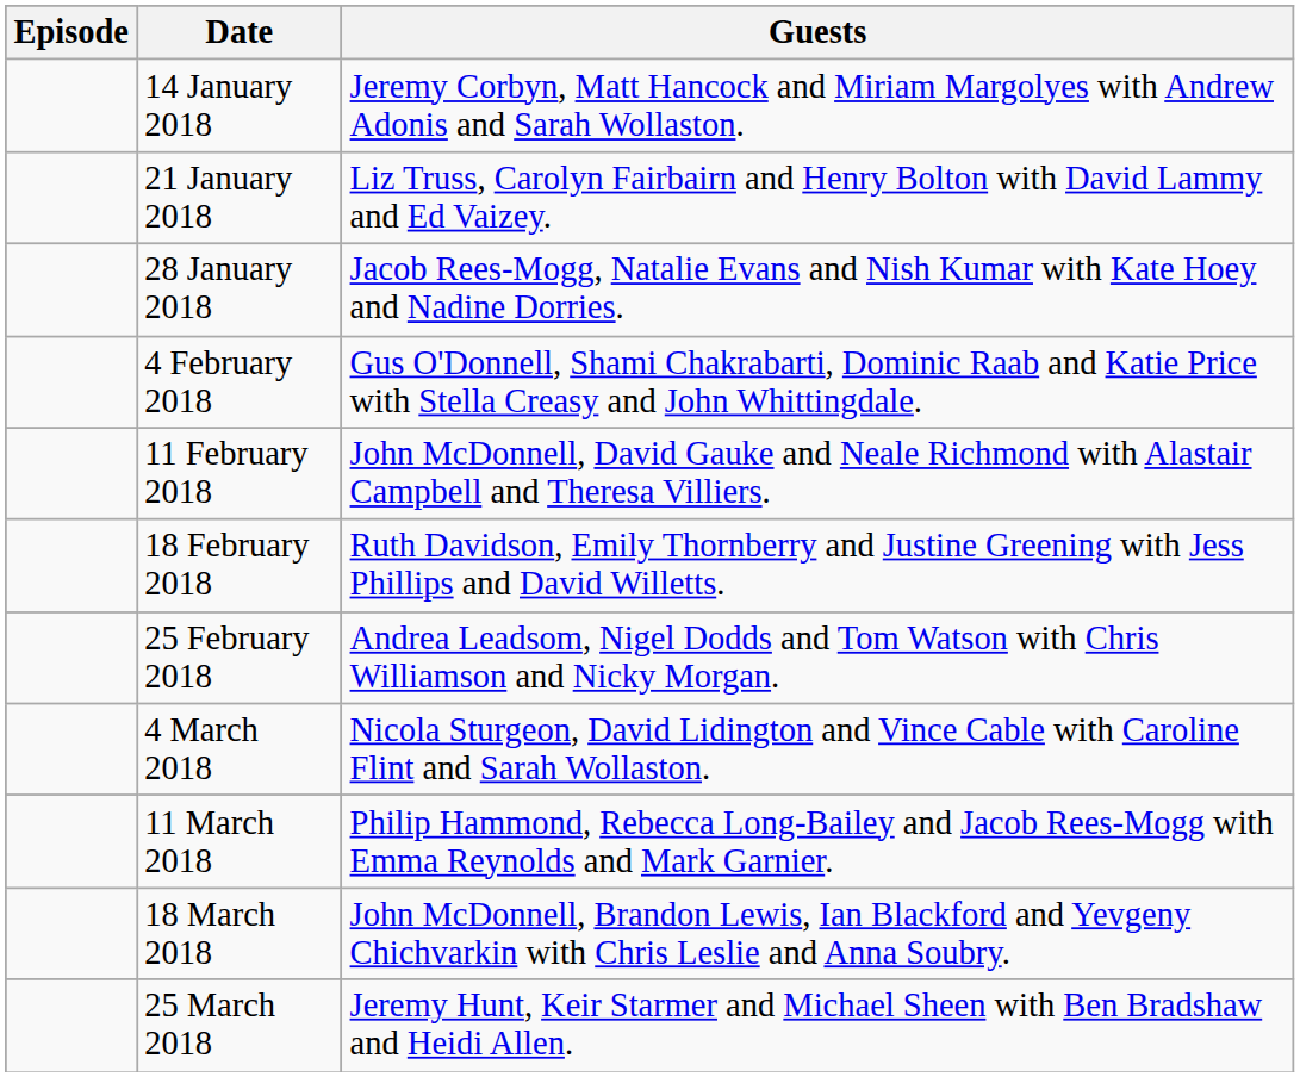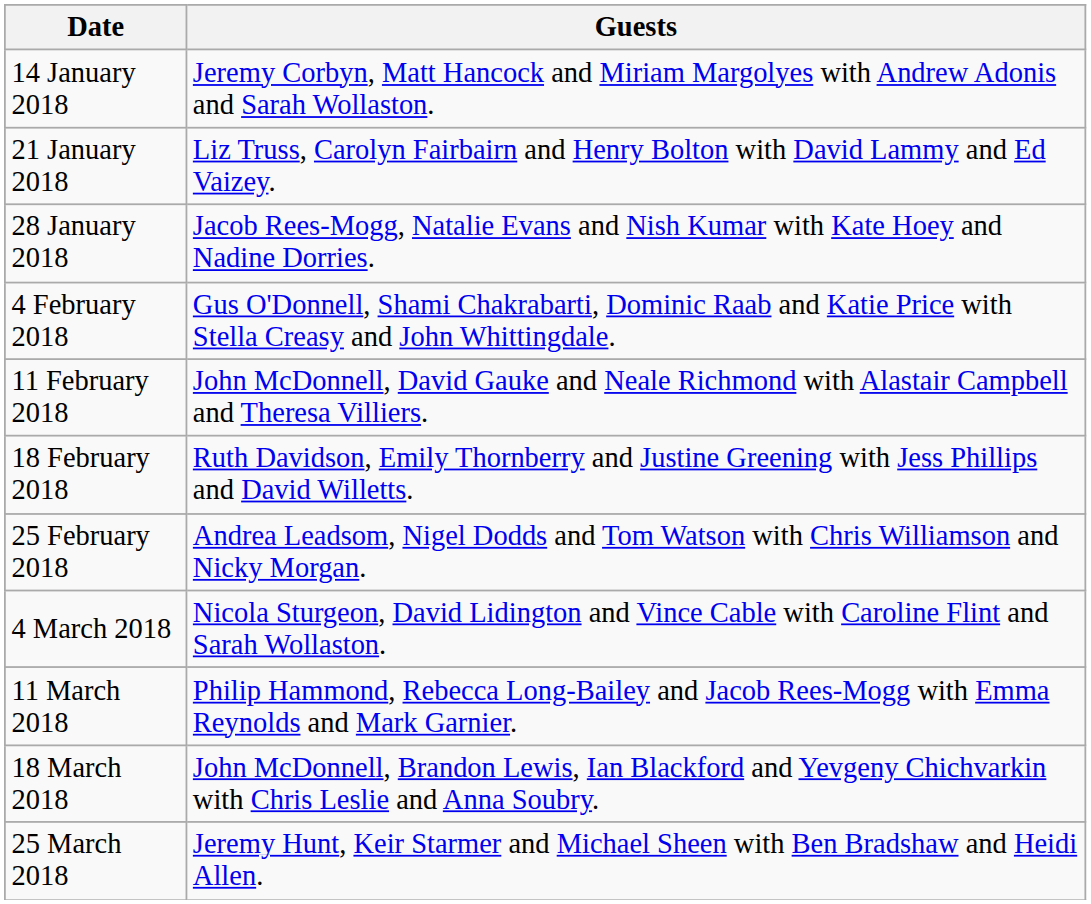 <table class="wikitable">
 <tr>
-<th><strong>Episode</strong></th>
 <th><strong>Date</strong></th>
 <th><strong>Guests</strong></th>
 </tr>
 <tr>
-<td></td>
 <td>14 January 2018</td>
 <td><a href='#'>Jeremy Corbyn</a>, <a href='#'>Matt Hancock</a> and <a href='#'>Miriam Margolyes</a> with <a href='#'>Andrew Adonis</a> and <a href='#'>Sarah Wollaston</a>.</td>
 </tr>
 <tr>
-<td></td>
 <td>21 January 2018</td>
 <td><a href='#'>Liz Truss</a>, <a href='#'>Carolyn Fairbairn</a> and <a href='#'>Henry Bolton</a> with <a href='#'>David Lammy</a> and <a href='#'>Ed Vaizey</a>.</td>
 </tr>
 <tr>
-<td></td>
 <td>28 January 2018</td>
 <td><a href='#'>Jacob Rees-Mogg</a>, <a href='#'>Natalie Evans</a> and <a href='#'>Nish Kumar</a> with <a href='#'>Kate Hoey</a> and <a href='#'>Nadine Dorries</a>.</td>
 </tr>
 <tr>
-<td></td>
 <td>4 February 2018</td>
 <td><a href='#'>Gus O'Donnell</a>, <a href='#'>Shami Chakrabarti</a>, <a href='#'>Dominic Raab</a> and <a href='#'>Katie Price</a> with <a href='#'>Stella Creasy</a> and <a href='#'>John Whittingdale</a>.</td>
 </tr>
 <tr>
-<td></td>
 <td>11 February 2018</td>
 <td><a href='#'>John McDonnell</a>, <a href='#'>David Gauke</a> and <a href='#'>Neale Richmond</a> with <a href='#'>Alastair Campbell</a> and <a href='#'>Theresa Villiers</a>.</td>
 </tr>
 <tr>
-<td></td>
 <td>18 February 2018</td>
 <td><a href='#'>Ruth Davidson</a>, <a href='#'>Emily Thornberry</a> and <a href='#'>Justine Greening</a> with <a href='#'>Jess Phillips</a> and <a href='#'>David Willetts</a>.</td>
 </tr>
 <tr>
-<td></td>
 <td>25 February 2018</td>
 <td><a href='#'>Andrea Leadsom</a>, <a href='#'>Nigel Dodds</a> and <a href='#'>Tom Watson</a> with <a href='#'>Chris Williamson</a> and <a href='#'>Nicky Morgan</a>.</td>
 </tr>
 <tr>
-<td></td>
 <td>4 March 2018</td>
 <td><a href='#'>Nicola Sturgeon</a>, <a href='#'>David Lidington</a> and <a href='#'>Vince Cable</a> with <a href='#'>Caroline Flint</a> and <a href='#'>Sarah Wollaston</a>.</td>
 </tr>
 <tr>
-<td></td>
 <td>11 March 2018</td>
 <td><a href='#'>Philip Hammond</a>, <a href='#'>Rebecca Long-Bailey</a> and <a href='#'>Jacob Rees-Mogg</a> with <a href='#'>Emma Reynolds</a> and <a href='#'>Mark Garnier</a>.</td>
 </tr>
 <tr>
-<td></td>
 <td>18 March 2018</td>
 <td><a href='#'>John McDonnell</a>, <a href='#'>Brandon Lewis</a>, <a href='#'>Ian Blackford</a> and <a href='#'>Yevgeny Chichvarkin</a> with <a href='#'>Chris Leslie</a> and <a href='#'>Anna Soubry</a>.</td>
 </tr>
 <tr>
-<td></td>
 <td>25 March 2018</td>
 <td><a href='#'>Jeremy Hunt</a>, <a href='#'>Keir Starmer</a> and <a href='#'>Michael Sheen</a> with <a href='#'>Ben Bradshaw</a> and <a href='#'>Heidi Allen</a>.</td>
 </tr>
 </table>
